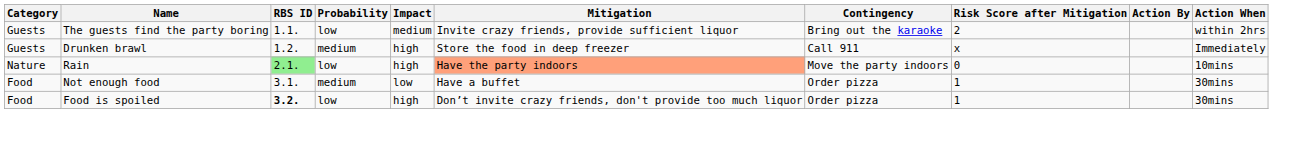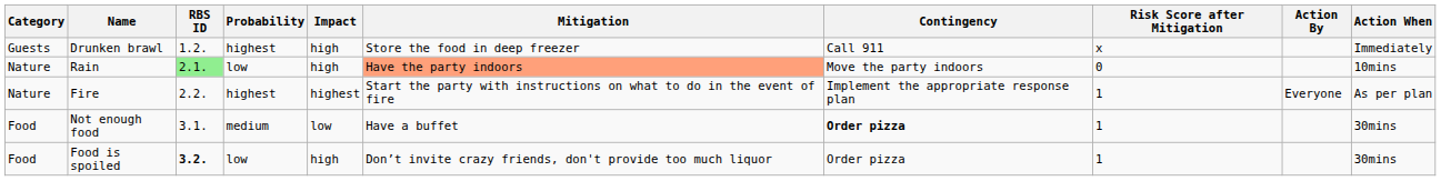 <table class="wikitable" border="1">
 <tr>
 <th>Category</th>
 <th>Name</th>
 <th>RBS ID</th>
 <th>Probability</th>
 <th>Impact</th>
 <th>Mitigation</th>
 <th>Contingency</th>
 <th>Risk Score after Mitigation</th>
 <th>Action By</th>
 <th>Action When</th>
 </tr>
 <tr>
 <td>Guests</td>
-<td>The guests find the party boring</td>
-<td>1.1.</td>
-<td>low</td>
-<td>medium</td>
-<td>Invite crazy friends, provide sufficient liquor</td>
-<td>Bring out the <a href='#'>karaoke</a></td>
-<td>2</td>
-<td></td>
-<td>within 2hrs</td>
-</tr>
-<tr>
-<td>Guests</td>
 <td>Drunken brawl</td>
 <td>1.2.</td>
-<td>medium</td>
+<td>highest</td>
 <td>high</td>
 <td>Store the food in deep freezer</td>
 <td>Call 911</td>
 <td>x</td>
 <td></td>
 <td>Immediately</td>
 </tr>
 <tr>
 <td>Nature</td>
 <td>Rain</td>
 <td style="background: lightgreen;">2.1.</td>
 <td>low</td>
 <td>high</td>
 <td style="background: lightsalmon;">Have the party indoors</td>
 <td>Move the party indoors</td>
 <td>0</td>
 <td></td>
 <td>10mins</td>
 </tr>
 <tr>
+<td>Nature</td>
+<td>Fire</td>
+<td>2.2.</td>
+<td>highest</td>
+<td>highest</td>
+<td>Start the party with instructions on what to do in the event of fire</td>
+<td>Implement the appropriate response plan</td>
+<td>1</td>
+<td>Everyone</td>
+<td>As per plan</td>
+</tr>
+<tr>
 <td>Food</td>
 <td>Not enough food</td>
 <td>3.1.</td>
 <td>medium</td>
 <td>low</td>
 <td>Have a buffet</td>
-<td>Order pizza</td>
+<td><strong>Order pizza</strong></td>
 <td>1</td>
 <td></td>
 <td>30mins</td>
 </tr>
 <tr>
 <td>Food</td>
 <td>Food is spoiled</td>
 <td><strong>3.2.</strong></td>
 <td>low</td>
 <td>high</td>
 <td>Don’t invite crazy friends, don't provide too much liquor</td>
 <td>Order pizza</td>
 <td>1</td>
 <td></td>
 <td>30mins</td>
 </tr>
 </table>
